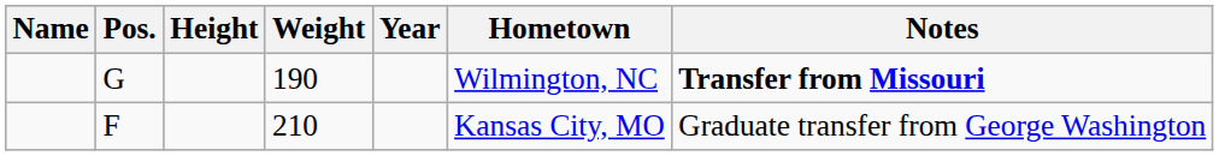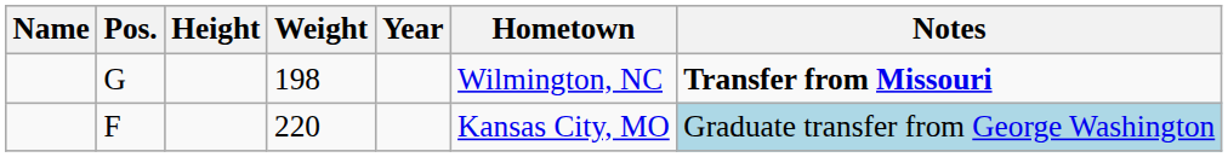 <table class="wikitable sortable" border="1">
 <tr>
 <th>Name</th>
 <th>Pos.</th>
 <th>Height</th>
 <th>Weight</th>
 <th>Year</th>
 <th>Hometown</th>
 <th class="unsortable">Notes</th>
 </tr>
 <tr>
 <td><strong></strong></td>
 <td>G</td>
 <td></td>
-<td>190</td>
+<td>198</td>
 <td></td>
 <td><a href='#'>Wilmington, NC</a></td>
 <td><strong>Transfer from <a href='#'>Missouri</a></strong></td>
 </tr>
 <tr>
 <td><strong></strong></td>
 <td>F</td>
 <td></td>
-<td>210</td>
+<td>220</td>
 <td></td>
 <td><a href='#'>Kansas City, MO</a></td>
-<td>Graduate transfer from <a href='#'>George Washington</a></td>
+<td style="background: lightblue;">Graduate transfer from <a href='#'>George Washington</a></td>
 </tr>
 </table>
